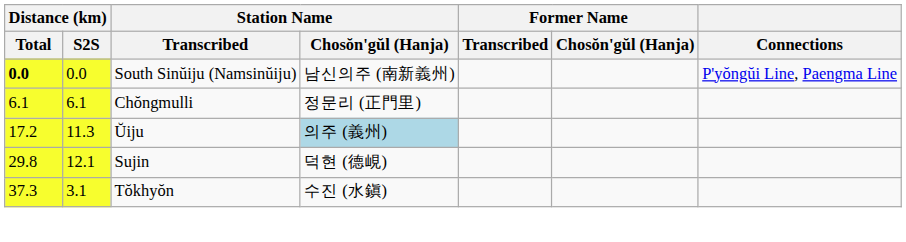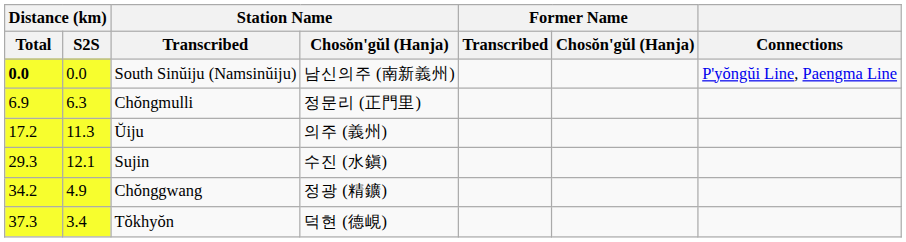 <table class="wikitable" style="font-size:85%;">
 <tr>
 <th colspan="2">Distance (km)</th>
 <th colspan="2">Station Name</th>
 <th colspan="2">Former Name</th>
 <th></th>
 </tr>
 <tr>
 <th>Total</th>
 <th>S2S</th>
 <th>Transcribed</th>
 <th>Chosŏn'gŭl (Hanja)</th>
 <th>Transcribed</th>
 <th>Chosŏn'gŭl (Hanja)</th>
 <th>Connections</th>
 </tr>
 <tr>
 <td bgcolor=#F7FE2E><strong>0.0</strong></td>
 <td bgcolor=#F7FE2E>0.0</td>
 <td>South Sinŭiju (Namsinŭiju)</td>
 <td>남신의주 (南新義州)</td>
 <td></td>
 <td></td>
 <td><a href='#'>P'yŏngŭi Line</a>, <a href='#'>Paengma Line</a></td>
 </tr>
 <tr>
-<td bgcolor=#F7FE2E>6.1</td>
-<td bgcolor=#F7FE2E>6.1</td>
+<td bgcolor=#F7FE2E>6.9</td>
+<td bgcolor=#F7FE2E>6.3</td>
 <td>Chŏngmulli</td>
 <td>정문리 (正門里)</td>
 <td></td>
 <td></td>
 <td></td>
 </tr>
 <tr>
 <td bgcolor=#F7FE2E>17.2</td>
 <td bgcolor=#F7FE2E>11.3</td>
 <td>Ŭiju</td>
-<td style="background: lightblue;">의주 (義州)</td>
+<td>의주 (義州)</td>
 <td></td>
 <td></td>
 <td></td>
 </tr>
 <tr>
-<td bgcolor=#F7FE2E>29.8</td>
+<td bgcolor=#F7FE2E>29.3</td>
 <td bgcolor=#F7FE2E>12.1</td>
 <td>Sujin</td>
-<td>덕현 (德峴)</td>
+<td>수진 (水鎭)</td>
+<td></td>
+<td></td>
+<td></td>
+</tr>
+<tr>
+<td bgcolor=#F7FE2E>34.2</td>
+<td bgcolor=#F7FE2E>4.9</td>
+<td>Chŏnggwang</td>
+<td>정광 (精鑛)</td>
 <td></td>
 <td></td>
 <td></td>
 </tr>
 <tr>
 <td bgcolor=#F7FE2E>37.3</td>
-<td bgcolor=#F7FE2E>3.1</td>
+<td bgcolor=#F7FE2E>3.4</td>
 <td>Tŏkhyŏn</td>
-<td>수진 (水鎭)</td>
+<td>덕현 (德峴)</td>
 <td></td>
 <td></td>
 <td></td>
 </tr>
 </table>
